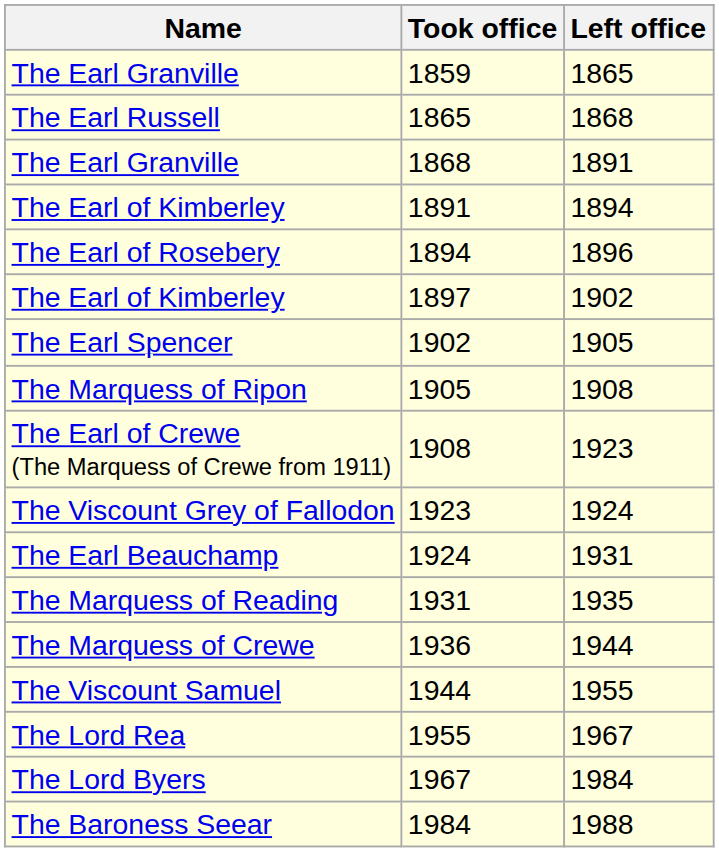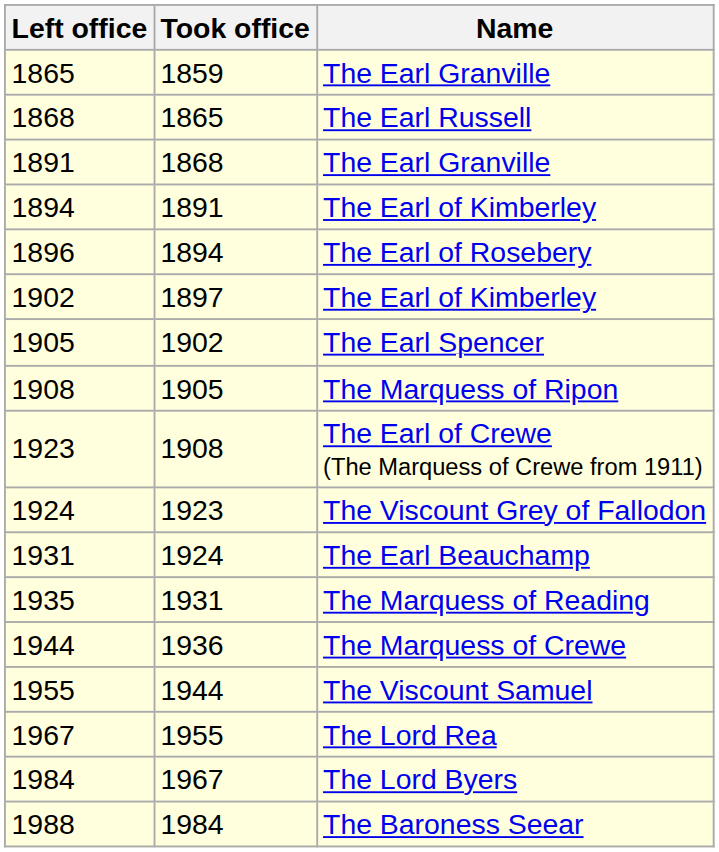 <table class="wikitable" style="font-size: 95%;">
 <tr>
+<th>Left office</th>
+<th>Took office</th>
 <th>Name</th>
-<th>Took office</th>
-<th>Left office</th>
 </tr>
 <tr bgcolor=#FFFFDD>
+<td>1865</td>
+<td>1859</td>
 <td><a href='#'>The Earl Granville</a></td>
-<td>1859</td>
-<td>1865</td>
 </tr>
 <tr bgcolor=#FFFFDD>
+<td>1868</td>
+<td>1865</td>
 <td><a href='#'>The Earl Russell</a></td>
-<td>1865</td>
-<td>1868</td>
 </tr>
 <tr bgcolor=#FFFFDD>
+<td>1891</td>
+<td>1868</td>
 <td><a href='#'>The Earl Granville</a></td>
-<td>1868</td>
-<td>1891</td>
 </tr>
 <tr bgcolor=#FFFFDD>
+<td>1894</td>
+<td>1891</td>
 <td><a href='#'>The Earl of Kimberley</a></td>
-<td>1891</td>
-<td>1894</td>
 </tr>
 <tr bgcolor=#FFFFDD>
+<td>1896</td>
+<td>1894</td>
 <td><a href='#'>The Earl of Rosebery</a></td>
-<td>1894</td>
-<td>1896</td>
 </tr>
 <tr bgcolor=#FFFFDD>
+<td>1902</td>
+<td>1897</td>
 <td><a href='#'>The Earl of Kimberley</a></td>
-<td>1897</td>
-<td>1902</td>
 </tr>
 <tr bgcolor=#FFFFDD>
+<td>1905</td>
+<td>1902</td>
 <td><a href='#'>The Earl Spencer</a></td>
-<td>1902</td>
-<td>1905</td>
 </tr>
 <tr bgcolor=#FFFFDD>
+<td>1908</td>
+<td>1905</td>
 <td><a href='#'>The Marquess of Ripon</a></td>
-<td>1905</td>
-<td>1908</td>
 </tr>
 <tr bgcolor=#FFFFDD>
+<td>1923</td>
+<td>1908</td>
 <td><a href='#'>The Earl of Crewe</a><br><small>(The Marquess of Crewe from 1911)</small></td>
-<td>1908</td>
-<td>1923</td>
 </tr>
 <tr bgcolor=#FFFFDD>
+<td>1924</td>
+<td>1923</td>
 <td><a href='#'>The Viscount Grey of Fallodon</a></td>
-<td>1923</td>
-<td>1924</td>
 </tr>
 <tr bgcolor=#FFFFDD>
+<td>1931</td>
+<td>1924</td>
 <td><a href='#'>The Earl Beauchamp</a></td>
-<td>1924</td>
-<td>1931</td>
 </tr>
 <tr bgcolor=#FFFFDD>
+<td>1935</td>
+<td>1931</td>
 <td><a href='#'>The Marquess of Reading</a></td>
-<td>1931</td>
-<td>1935</td>
 </tr>
 <tr bgcolor=#FFFFDD>
+<td>1944</td>
+<td>1936</td>
 <td><a href='#'>The Marquess of Crewe</a></td>
-<td>1936</td>
-<td>1944</td>
 </tr>
 <tr bgcolor=#FFFFDD>
+<td>1955</td>
+<td>1944</td>
 <td><a href='#'>The Viscount Samuel</a></td>
-<td>1944</td>
-<td>1955</td>
 </tr>
 <tr bgcolor=#FFFFDD>
+<td>1967</td>
+<td>1955</td>
 <td><a href='#'>The Lord Rea</a></td>
-<td>1955</td>
-<td>1967</td>
 </tr>
 <tr bgcolor=#FFFFDD>
+<td>1984</td>
+<td>1967</td>
 <td><a href='#'>The Lord Byers</a></td>
-<td>1967</td>
-<td>1984</td>
 </tr>
 <tr bgcolor=#FFFFDD>
+<td>1988</td>
+<td>1984</td>
 <td><a href='#'>The Baroness Seear</a></td>
-<td>1984</td>
-<td>1988</td>
 </tr>
 </table>
